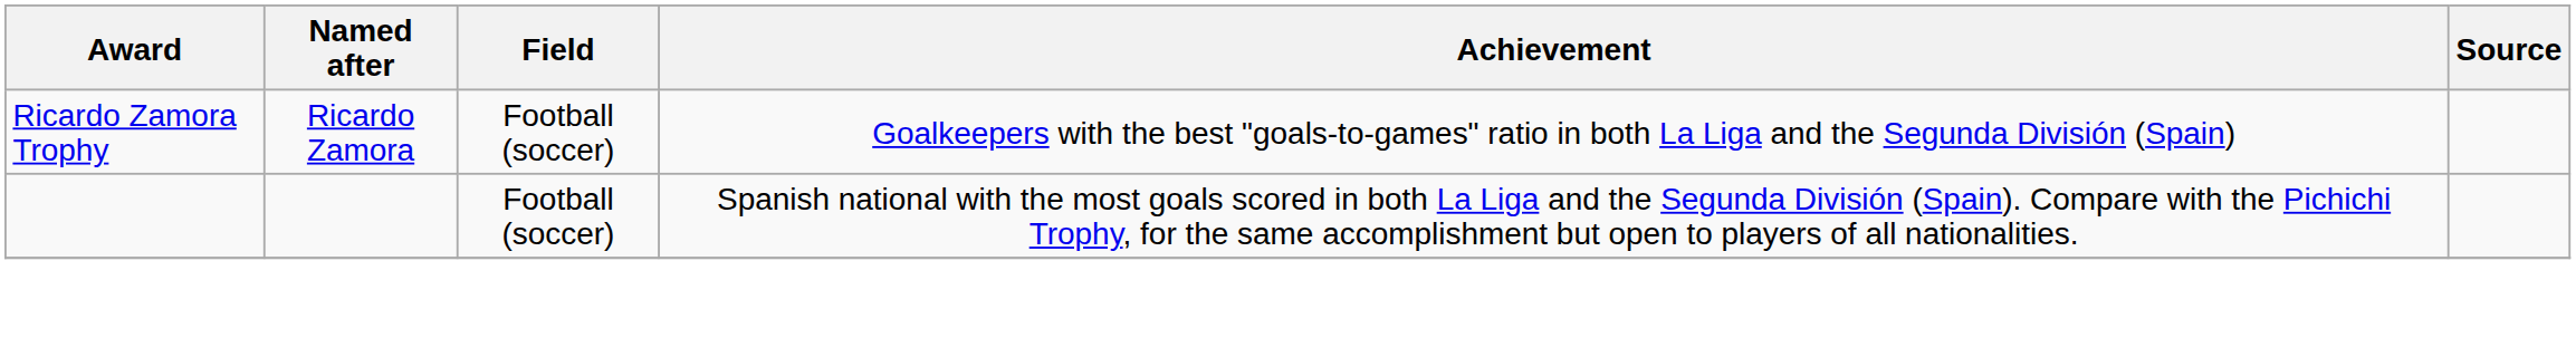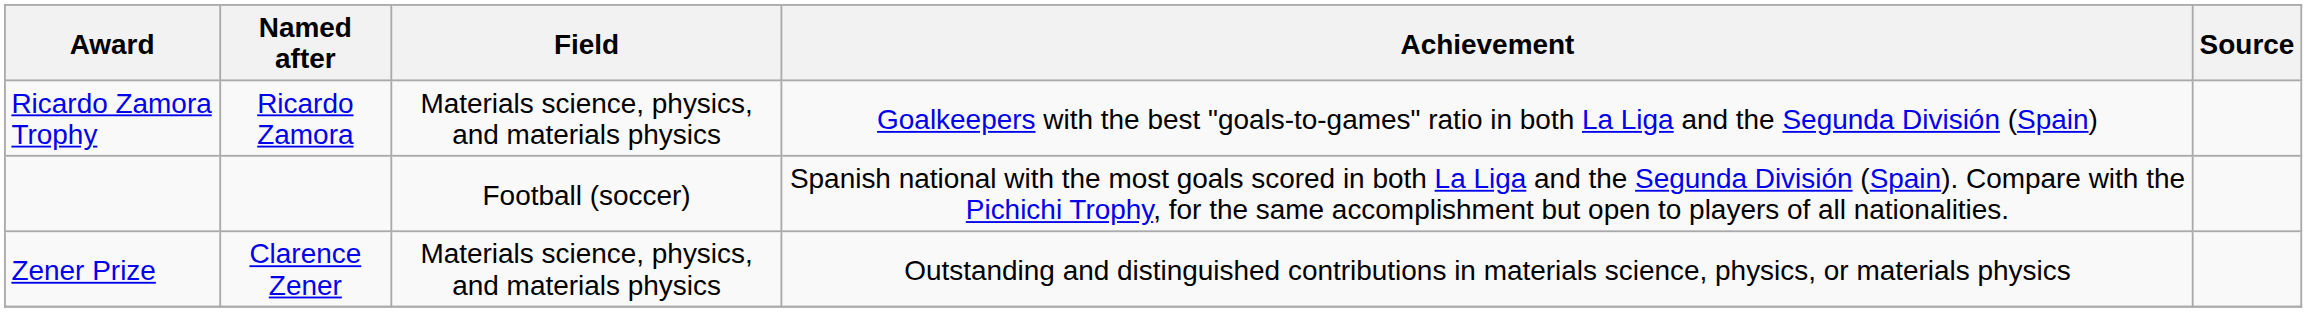 <table class="wikitable sortable" style="text-align:center; font-size:95%">
 <tr>
 <th>Award</th>
 <th>Named after</th>
 <th>Field</th>
 <th>Achievement</th>
 <th>Source</th>
 </tr>
 <tr>
 <td align="left"><a href='#'>Ricardo Zamora Trophy</a></td>
 <td><a href='#'>Ricardo Zamora</a></td>
-<td>Football (soccer)</td>
+<td>Materials science, physics, and materials physics</td>
 <td><a href='#'>Goalkeepers</a> with the best "goals-to-games" ratio in both <a href='#'>La Liga</a> and the <a href='#'>Segunda División</a> (<a href='#'>Spain</a>)</td>
 <td></td>
 </tr>
 <tr>
 <td align="left"></td>
 <td></td>
 <td>Football (soccer)</td>
 <td>Spanish national with the most goals scored in both <a href='#'>La Liga</a> and the <a href='#'>Segunda División</a> (<a href='#'>Spain</a>). Compare with the <a href='#'>Pichichi Trophy</a>, for the same accomplishment but open to players of all nationalities.</td>
 <td></td>
 </tr>
 <tr>
+<td align="left"><a href='#'>Zener Prize</a></td>
+<td><a href='#'>Clarence Zener</a></td>
+<td>Materials science, physics, and materials physics</td>
+<td>Outstanding and distinguished contributions in materials science, physics, or materials physics</td>
+<td></td>
+</tr>
+<tr>
 </tr>
 </table>
